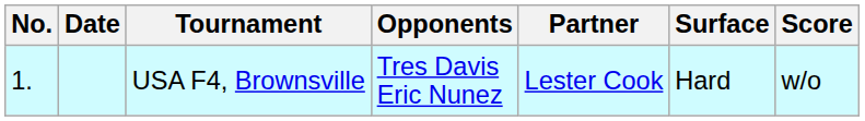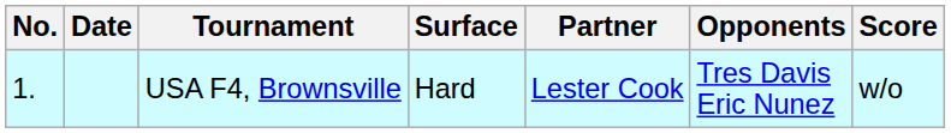 <table class="sortable wikitable">
 <tr>
 <th>No.</th>
 <th>Date</th>
 <th>Tournament</th>
+<th>Surface</th>
+<th>Partner</th>
 <th>Opponents</th>
-<th>Partner</th>
-<th>Surface</th>
 <th class="unsortable">Score</th>
 </tr>
 <tr style="background:#cffcff;">
 <td>1.</td>
 <td></td>
 <td>USA F4, <a href='#'>Brownsville</a></td>
+<td>Hard</td>
+<td> <a href='#'>Lester Cook</a></td>
 <td> <a href='#'>Tres Davis</a> <br>  <a href='#'>Eric Nunez</a></td>
-<td> <a href='#'>Lester Cook</a></td>
-<td>Hard</td>
 <td>w/o</td>
 </tr>
 </table>
